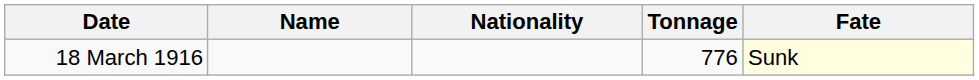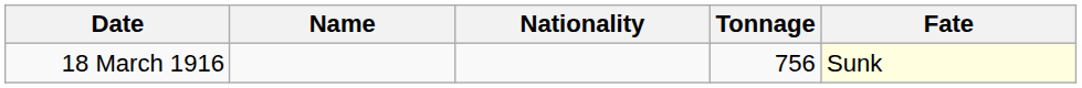 <table class="wikitable sortable">
 <tr>
 <th width="140px">Date</th>
 <th width="140px">Name</th>
 <th width="160px">Nationality</th>
 <th width="25px">Tonnage</th>
 <th width="160px">Fate</th>
 </tr>
 <tr>
 <td align="right">18 March 1916</td>
 <td align="left"></td>
 <td align="left"></td>
-<td align="right">776</td>
+<td align="right">756</td>
 <td align="left" style="background: lightyellow;">Sunk</td>
 </tr>
 </table>
